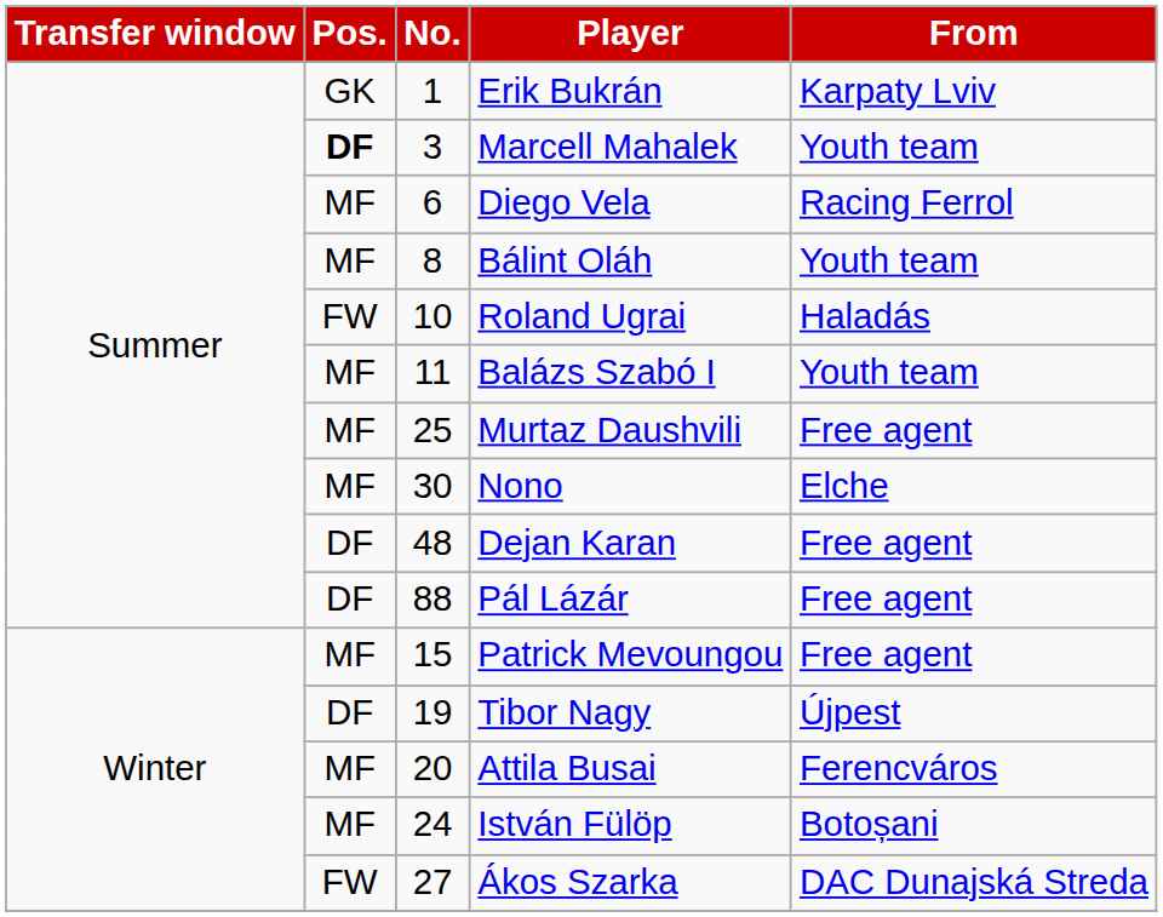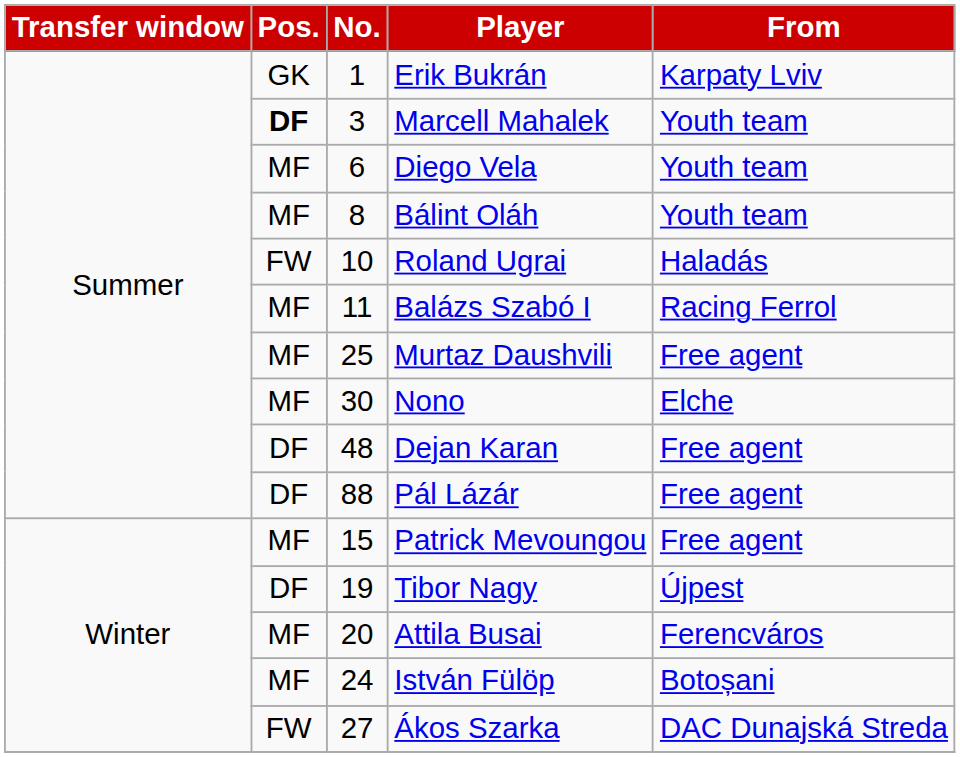 <table class="wikitable plainrowheaders sortable">
 <tr>
 <th style="background-color:#CD0001;color:white">Transfer window</th>
 <th style="background-color:#CD0001;color:white">Pos.</th>
 <th style="background-color:#CD0001;color:white">No.</th>
 <th style="background-color:#CD0001;color:white">Player</th>
 <th style="background-color:#CD0001;color:white">From</th>
 </tr>
 <tr>
 <td rowspan="10" style="text-align:center;">Summer</td>
 <td style=text-align:center;>GK</td>
 <td style=text-align:center;>1</td>
 <td style=text-align:left;> <a href='#'>Erik Bukrán</a></td>
 <td style=text-align:left;> <a href='#'>Karpaty Lviv</a></td>
 </tr>
 <tr>
 <td style=text-align:center;><strong>DF</strong></td>
 <td style=text-align:center;>3</td>
 <td style=text-align:left;> <a href='#'>Marcell Mahalek</a></td>
 <td style=text-align:left;><a href='#'>Youth team</a></td>
 </tr>
 <tr>
 <td style=text-align:center;>MF</td>
 <td style=text-align:center;>6</td>
 <td style=text-align:left;> <a href='#'>Diego Vela</a></td>
-<td style=text-align:left;> <a href='#'>Racing Ferrol</a></td>
+<td style=text-align:left;><a href='#'>Youth team</a></td>
 </tr>
 <tr>
 <td style=text-align:center;>MF</td>
 <td style=text-align:center;>8</td>
 <td style=text-align:left;> <a href='#'>Bálint Oláh</a></td>
 <td style=text-align:left;><a href='#'>Youth team</a></td>
 </tr>
 <tr>
 <td style=text-align:center;>FW</td>
 <td style=text-align:center;>10</td>
 <td style=text-align:left;> <a href='#'>Roland Ugrai</a></td>
 <td style=text-align:left;><a href='#'>Haladás</a></td>
 </tr>
 <tr>
 <td style=text-align:center;>MF</td>
 <td style=text-align:center;>11</td>
 <td style=text-align:left;> <a href='#'>Balázs Szabó I</a></td>
-<td style=text-align:left;><a href='#'>Youth team</a></td>
+<td style=text-align:left;> <a href='#'>Racing Ferrol</a></td>
 </tr>
 <tr>
 <td style=text-align:center;>MF</td>
 <td style=text-align:center;>25</td>
 <td style=text-align:left;> <a href='#'>Murtaz Daushvili</a></td>
 <td style=text-align:left;><a href='#'>Free agent</a></td>
 </tr>
 <tr>
 <td style=text-align:center;>MF</td>
 <td style=text-align:center;>30</td>
 <td style=text-align:left;> <a href='#'>Nono</a></td>
 <td style=text-align:left;> <a href='#'>Elche</a></td>
 </tr>
 <tr>
 <td style=text-align:center;>DF</td>
 <td style=text-align:center;>48</td>
 <td style=text-align:left;> <a href='#'>Dejan Karan</a></td>
 <td style=text-align:left;><a href='#'>Free agent</a></td>
 </tr>
 <tr>
 <td style=text-align:center;>DF</td>
 <td style=text-align:center;>88</td>
 <td style=text-align:left;> <a href='#'>Pál Lázár</a></td>
 <td style=text-align:left;><a href='#'>Free agent</a></td>
 </tr>
 <tr>
 <td rowspan="5" style="text-align:center;">Winter</td>
 <td style=text-align:center;>MF</td>
 <td style=text-align:center;>15</td>
 <td style=text-align:left;> <a href='#'>Patrick Mevoungou</a></td>
 <td style=text-align:left;><a href='#'>Free agent</a></td>
 </tr>
 <tr>
 <td style=text-align:center;>DF</td>
 <td style=text-align:center;>19</td>
 <td style=text-align:left;> <a href='#'>Tibor Nagy</a></td>
 <td style=text-align:left;><a href='#'>Újpest</a></td>
 </tr>
 <tr>
 <td style=text-align:center;>MF</td>
 <td style=text-align:center;>20</td>
 <td style=text-align:left;> <a href='#'>Attila Busai</a></td>
 <td style=text-align:left;><a href='#'>Ferencváros</a></td>
 </tr>
 <tr>
 <td style=text-align:center;>MF</td>
 <td style=text-align:center;>24</td>
 <td style=text-align:left;> <a href='#'>István Fülöp</a></td>
 <td style=text-align:left;> <a href='#'>Botoșani</a></td>
 </tr>
 <tr>
 <td style=text-align:center;>FW</td>
 <td style=text-align:center;>27</td>
 <td style=text-align:left;> <a href='#'>Ákos Szarka</a></td>
 <td style=text-align:left;> <a href='#'>DAC Dunajská Streda</a></td>
 </tr>
 <tr>
 </tr>
 </table>
